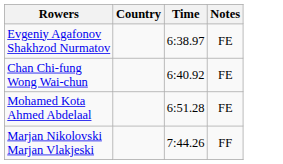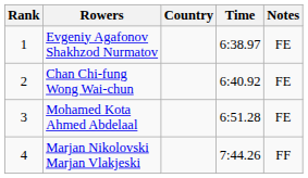 <table class="wikitable" style="text-align:center">
 <tr>
+<th>Rank</th>
 <th>Rowers</th>
 <th>Country</th>
 <th>Time</th>
 <th>Notes</th>
 </tr>
 <tr>
+<td>1</td>
 <td align="left"><a href='#'>Evgeniy Agafonov</a><br><a href='#'>Shakhzod Nurmatov</a></td>
 <td align="left"></td>
 <td>6:38.97</td>
 <td>FE</td>
 </tr>
 <tr>
+<td>2</td>
 <td align="left"><a href='#'>Chan Chi-fung</a><br><a href='#'>Wong Wai-chun</a></td>
 <td align="left"></td>
 <td>6:40.92</td>
 <td>FE</td>
 </tr>
 <tr>
+<td>3</td>
 <td align="left"><a href='#'>Mohamed Kota</a><br><a href='#'>Ahmed Abdelaal</a></td>
 <td align="left"></td>
 <td>6:51.28</td>
 <td>FE</td>
 </tr>
 <tr>
+<td>4</td>
 <td align="left"><a href='#'>Marjan Nikolovski</a><br><a href='#'>Marjan Vlakjeski</a></td>
 <td align="left"></td>
 <td>7:44.26</td>
 <td>FF</td>
 </tr>
 </table>
